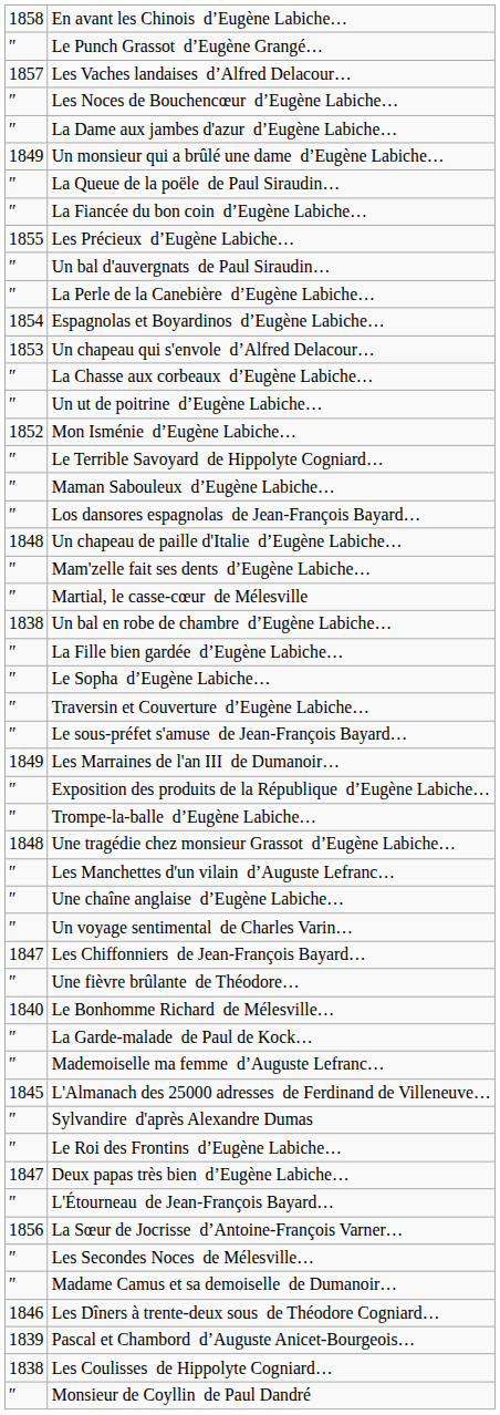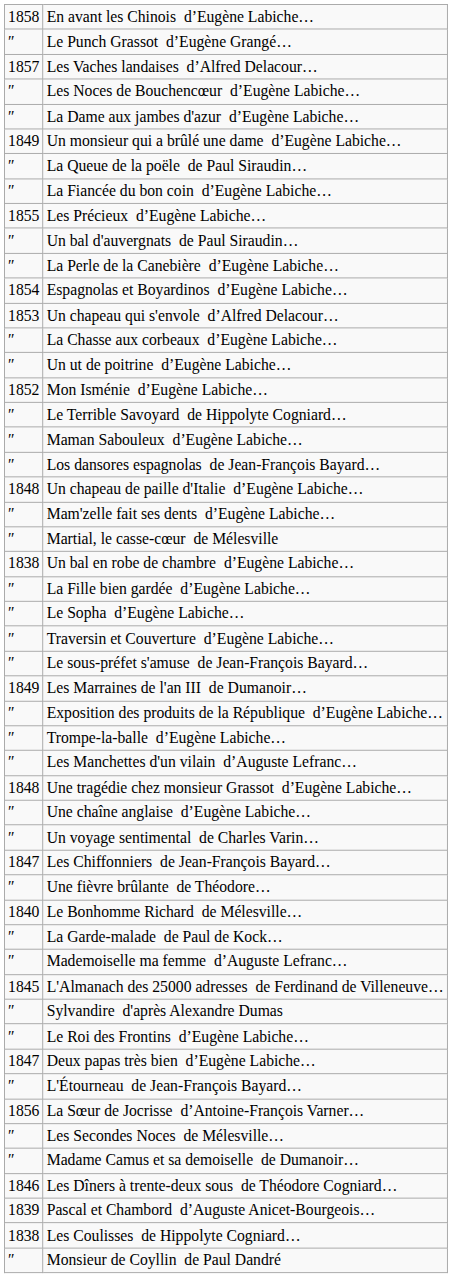 <table class="wikitable">
 <tr>
 <td>1858</td>
 <td>En avant les Chinois d’Eugène Labiche…</td>
 </tr>
 <tr>
 <td>″</td>
 <td>Le Punch Grassot d’Eugène Grangé…</td>
 </tr>
 <tr>
 <td>1857</td>
 <td>Les Vaches landaises d’Alfred Delacour…</td>
 </tr>
 <tr>
 <td>″</td>
 <td>Les Noces de Bouchencœur d’Eugène Labiche…</td>
 </tr>
 <tr>
 <td>″</td>
 <td>La Dame aux jambes d'azur d’Eugène Labiche…</td>
 </tr>
 <tr>
 <td>1849</td>
 <td>Un monsieur qui a brûlé une dame d’Eugène Labiche…</td>
 </tr>
 <tr>
 <td>″</td>
 <td>La Queue de la poële de Paul Siraudin…</td>
 </tr>
 <tr>
 <td>″</td>
 <td>La Fiancée du bon coin d’Eugène Labiche…</td>
 </tr>
 <tr>
 <td>1855</td>
 <td>Les Précieux d’Eugène Labiche…</td>
 </tr>
 <tr>
 <td>″</td>
 <td>Un bal d'auvergnats de Paul Siraudin…</td>
 </tr>
 <tr>
 <td>″</td>
 <td>La Perle de la Canebière d’Eugène Labiche…</td>
 </tr>
 <tr>
 <td>1854</td>
 <td>Espagnolas et Boyardinos d’Eugène Labiche…</td>
 </tr>
 <tr>
 <td>1853</td>
 <td>Un chapeau qui s'envole d’Alfred Delacour…</td>
 </tr>
 <tr>
 <td>″</td>
 <td>La Chasse aux corbeaux d’Eugène Labiche…</td>
 </tr>
 <tr>
 <td>″</td>
 <td>Un ut de poitrine d’Eugène Labiche…</td>
 </tr>
 <tr>
 <td>1852</td>
 <td>Mon Isménie d’Eugène Labiche…</td>
 </tr>
 <tr>
 <td>″</td>
 <td>Le Terrible Savoyard de Hippolyte Cogniard…</td>
 </tr>
 <tr>
 <td>″</td>
 <td>Maman Sabouleux d’Eugène Labiche…</td>
 </tr>
 <tr>
 <td>″</td>
 <td>Los dansores espagnolas de Jean-François Bayard…</td>
 </tr>
 <tr>
 <td>1848</td>
 <td>Un chapeau de paille d'Italie d’Eugène Labiche…</td>
 </tr>
 <tr>
 <td>″</td>
 <td>Mam'zelle fait ses dents d’Eugène Labiche…</td>
 </tr>
 <tr>
 <td>″</td>
 <td>Martial, le casse-cœur de Mélesville</td>
 </tr>
 <tr>
 <td>1838</td>
 <td>Un bal en robe de chambre d’Eugène Labiche…</td>
 </tr>
 <tr>
 <td>″</td>
 <td>La Fille bien gardée d’Eugène Labiche…</td>
 </tr>
 <tr>
 <td>″</td>
 <td>Le Sopha d’Eugène Labiche…</td>
 </tr>
 <tr>
 <td>″</td>
 <td>Traversin et Couverture d’Eugène Labiche…</td>
 </tr>
 <tr>
 <td>″</td>
 <td>Le sous-préfet s'amuse de Jean-François Bayard…</td>
 </tr>
 <tr>
 <td>1849</td>
 <td>Les Marraines de l'an III de Dumanoir…</td>
 </tr>
 <tr>
 <td>″</td>
 <td>Exposition des produits de la République d’Eugène Labiche…</td>
 </tr>
 <tr>
 <td>″</td>
 <td>Trompe-la-balle d’Eugène Labiche…</td>
 </tr>
 <tr>
+<td>″</td>
+<td>Les Manchettes d'un vilain d’Auguste Lefranc…</td>
+</tr>
+<tr>
 <td>1848</td>
 <td>Une tragédie chez monsieur Grassot d’Eugène Labiche…</td>
-</tr>
-<tr>
-<td>″</td>
-<td>Les Manchettes d'un vilain d’Auguste Lefranc…</td>
 </tr>
 <tr>
 <td>″</td>
 <td>Une chaîne anglaise d’Eugène Labiche…</td>
 </tr>
 <tr>
 <td>″</td>
 <td>Un voyage sentimental de Charles Varin…</td>
 </tr>
 <tr>
 <td>1847</td>
 <td>Les Chiffonniers de Jean-François Bayard…</td>
 </tr>
 <tr>
 <td>″</td>
 <td>Une fièvre brûlante de Théodore…</td>
 </tr>
 <tr>
 <td>1840</td>
 <td>Le Bonhomme Richard de Mélesville…</td>
 </tr>
 <tr>
 <td>″</td>
 <td>La Garde-malade de Paul de Kock…</td>
 </tr>
 <tr>
 <td>″</td>
 <td>Mademoiselle ma femme d’Auguste Lefranc…</td>
 </tr>
 <tr>
 <td>1845</td>
 <td>L'Almanach des 25000 adresses de Ferdinand de Villeneuve…</td>
 </tr>
 <tr>
 <td>″</td>
 <td>Sylvandire d'après Alexandre Dumas</td>
 </tr>
 <tr>
 <td>″</td>
 <td>Le Roi des Frontins d’Eugène Labiche…</td>
 </tr>
 <tr>
 <td>1847</td>
 <td>Deux papas très bien d’Eugène Labiche…</td>
 </tr>
 <tr>
 <td>″</td>
 <td>L'Étourneau de Jean-François Bayard…</td>
 </tr>
 <tr>
 <td>1856</td>
 <td>La Sœur de Jocrisse d’Antoine-François Varner…</td>
 </tr>
 <tr>
 <td>″</td>
 <td>Les Secondes Noces de Mélesville…</td>
 </tr>
 <tr>
 <td>″</td>
 <td>Madame Camus et sa demoiselle de Dumanoir…</td>
 </tr>
 <tr>
 <td>1846</td>
 <td>Les Dîners à trente-deux sous de Théodore Cogniard…</td>
 </tr>
 <tr>
 <td>1839</td>
 <td>Pascal et Chambord d’Auguste Anicet-Bourgeois…</td>
 </tr>
 <tr>
 <td>1838</td>
 <td>Les Coulisses de Hippolyte Cogniard…</td>
 </tr>
 <tr>
 <td>″</td>
 <td>Monsieur de Coyllin de Paul Dandré</td>
 </tr>
 </table>
